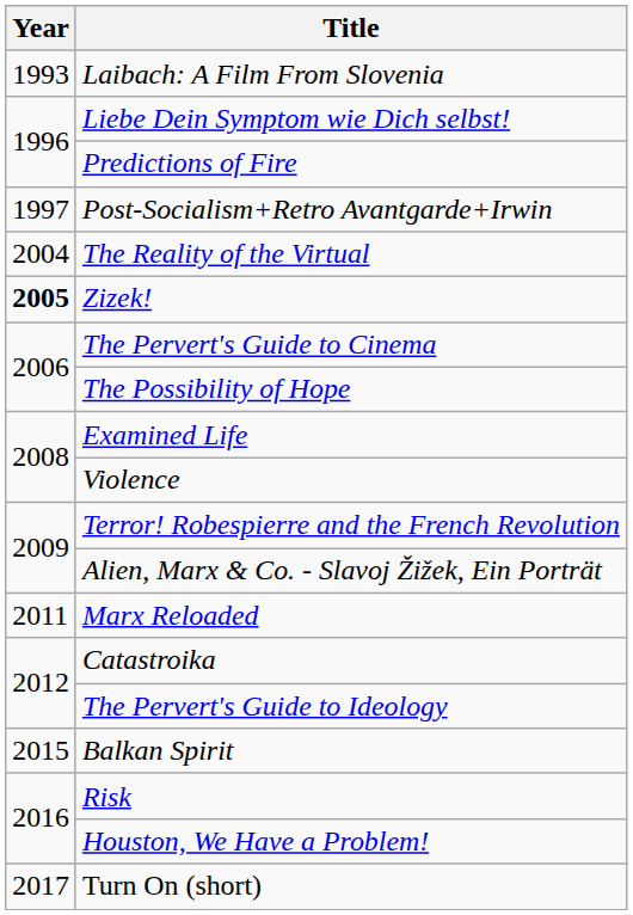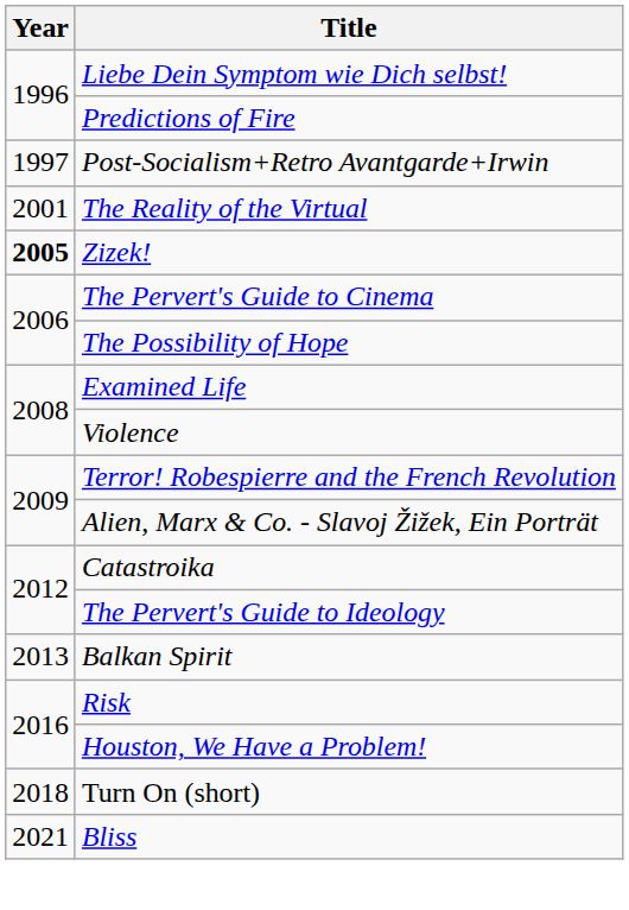 <table class="wikitable sortable">
 <tr>
 <th>Year</th>
 <th>Title</th>
-</tr>
-<tr>
-<td>1993</td>
-<td><em>Laibach: A Film From Slovenia</em></td>
 </tr>
 <tr>
 <td rowspan="2">1996</td>
 <td><em><a href='#'>Liebe Dein Symptom wie Dich selbst!</a></em></td>
 </tr>
 <tr>
 <td><em><a href='#'>Predictions of Fire</a></em></td>
 </tr>
 <tr>
 <td>1997</td>
 <td><em>Post-Socialism+Retro Avantgarde+Irwin</em></td>
 </tr>
 <tr>
-<td>2004</td>
+<td>2001</td>
 <td><em><a href='#'>The Reality of the Virtual</a></em></td>
 </tr>
 <tr>
 <td><strong>2005</strong></td>
 <td><em><a href='#'>Zizek!</a></em></td>
 </tr>
 <tr>
 <td rowspan="2">2006</td>
 <td><em><a href='#'>The Pervert's Guide to Cinema</a></em></td>
 </tr>
 <tr>
 <td><em><a href='#'>The Possibility of Hope</a></em></td>
 </tr>
 <tr>
 <td rowspan="2">2008</td>
 <td><em><a href='#'>Examined Life</a></em></td>
 </tr>
 <tr>
 <td><em>Violence</em></td>
 </tr>
 <tr>
 <td rowspan="2">2009</td>
 <td><em><a href='#'>Terror! Robespierre and the French Revolution</a></em></td>
 </tr>
 <tr>
 <td><em>Alien, Marx & Co. - Slavoj Žižek, Ein Porträt</em></td>
 </tr>
 <tr>
-<td>2011</td>
-<td><em><a href='#'>Marx Reloaded</a></em></td>
-</tr>
-<tr>
 <td rowspan="2">2012</td>
 <td><em>Catastroika</em></td>
 </tr>
 <tr>
 <td><em><a href='#'>The Pervert's Guide to Ideology</a></em></td>
 </tr>
 <tr>
-<td>2015</td>
+<td>2013</td>
 <td><em>Balkan Spirit</em></td>
 </tr>
 <tr>
 <td rowspan="2">2016</td>
 <td><em><a href='#'>Risk</a></em></td>
 </tr>
 <tr>
 <td><em><a href='#'>Houston, We Have a Problem!</a></em></td>
 </tr>
 <tr>
-<td>2017</td>
+<td>2018</td>
 <td>Turn On (short)</td>
 </tr>
+<tr>
+<td>2021</td>
+<td><em><a href='#'>Bliss</a></em></td>
+</tr>
 </table>
